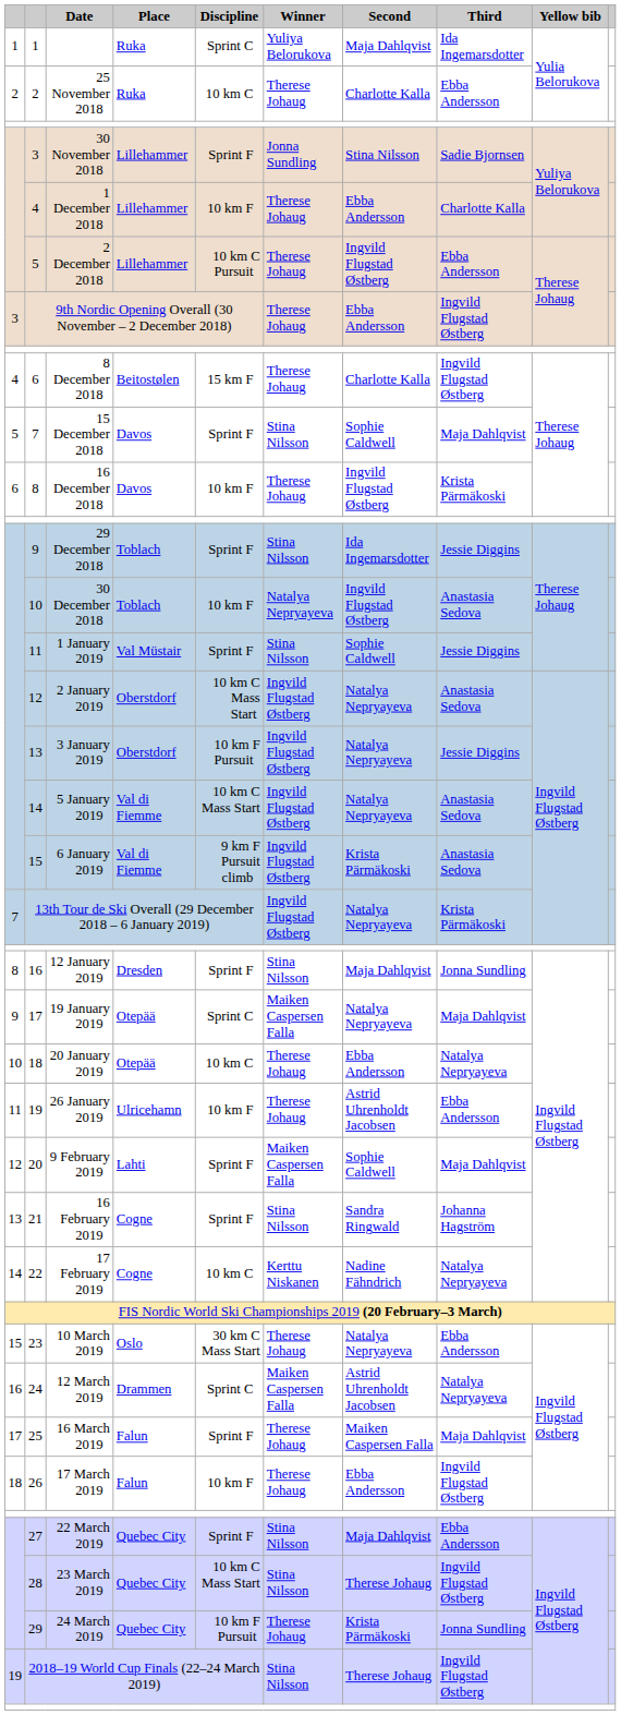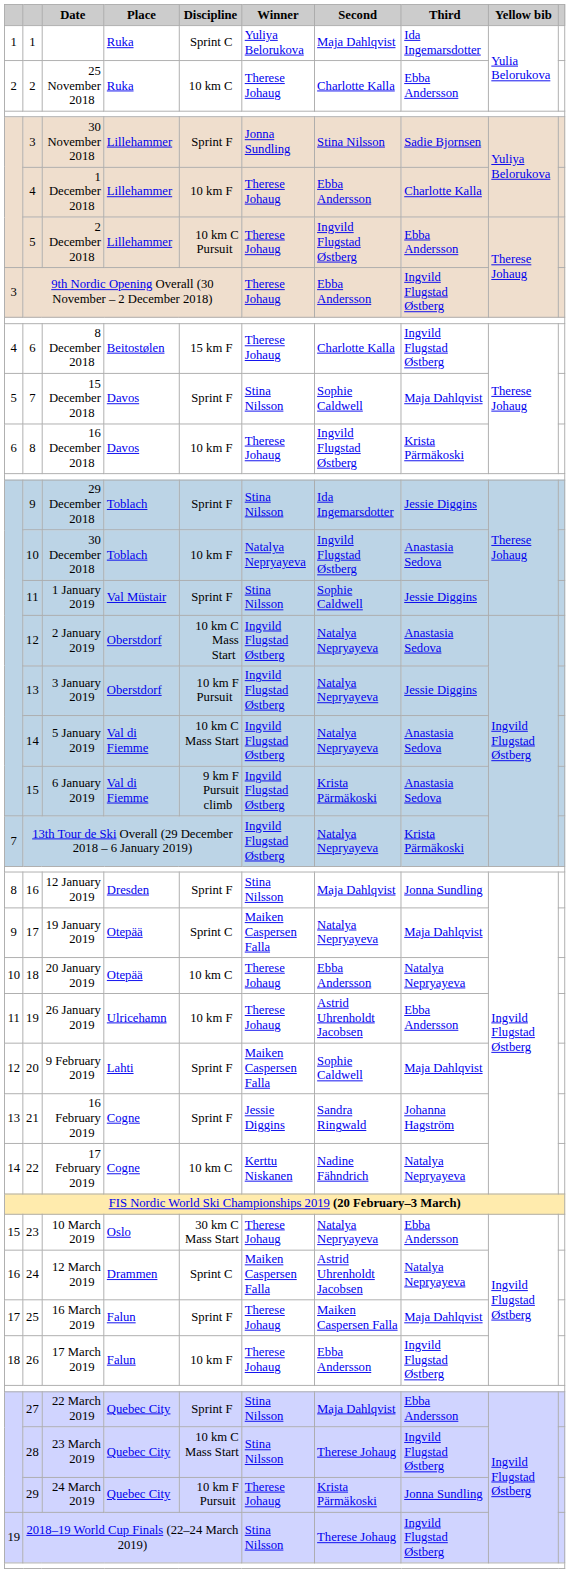 <table class="wikitable plainrowheaders" style="background:#fff; font-size:86%; line-height:16px; border:grey solid 1px; border-collapse:collapse;">
 <tr style="background:#ccc; text-align:center;">
 <th scope="col" style="background:#ccc; width=20 px;"></th>
 <th scope="col" style="background:#ccc; width=30 px;"></th>
 <th scope="col" style="background:#ccc; width:120px;">Date</th>
 <th scope="col" style="background:#ccc; width:160px;">Place</th>
 <th scope="col" style="background:#ccc; width:130px;">Discipline</th>
 <th scope="col" style="background:#ccc; width:185px;">Winner</th>
 <th scope="col" style="background:#ccc; width:185px;">Second</th>
 <th scope="col" style="background:#ccc; width:185px;">Third</th>
 <th scope="col" style="background:#ccc; width:180px;">Yellow bib</th>
 <th scope="col" style="background:#ccc; width:10px;"></th>
 </tr>
 <tr>
 <td align=center>1</td>
 <td align=center>1</td>
 <td align=right>  </td>
 <td> <a href='#'>Ruka</a></td>
 <td align=right>Sprint C  </td>
 <td> <a href='#'>Yuliya Belorukova</a></td>
 <td> <a href='#'>Maja Dahlqvist</a></td>
 <td> <a href='#'>Ida Ingemarsdotter</a></td>
 <td rowspan=2> <a href='#'>Yulia Belorukova</a></td>
 <td></td>
 </tr>
 <tr>
 <td align=center>2</td>
 <td align=center>2</td>
 <td align=right>25 November 2018  </td>
 <td> <a href='#'>Ruka</a></td>
 <td align=right>10 km C  </td>
 <td> <a href='#'>Therese Johaug</a></td>
 <td> <a href='#'>Charlotte Kalla</a></td>
 <td> <a href='#'>Ebba Andersson</a></td>
 <td></td>
 </tr>
 <tr>
 <td colspan=10></td>
 </tr>
 <tr bgcolor=#EFDECD>
 <td rowspan=3></td>
 <td align=center>3</td>
 <td align=right>30 November 2018  </td>
 <td> <a href='#'>Lillehammer</a></td>
 <td align=right>Sprint F  </td>
 <td> <a href='#'>Jonna Sundling</a></td>
 <td> <a href='#'>Stina Nilsson</a></td>
 <td> <a href='#'>Sadie Bjornsen</a></td>
 <td rowspan=2> <a href='#'>Yuliya Belorukova</a></td>
 <td></td>
 </tr>
 <tr bgcolor=#EFDECD>
 <td align=center>4</td>
 <td align=right>1 December 2018  </td>
 <td> <a href='#'>Lillehammer</a></td>
 <td align=right>10 km F  </td>
 <td> <a href='#'>Therese Johaug</a></td>
 <td> <a href='#'>Ebba Andersson</a></td>
 <td> <a href='#'>Charlotte Kalla</a></td>
 <td></td>
 </tr>
 <tr bgcolor=#EFDECD>
 <td align=center>5</td>
 <td align=right>2 December 2018  </td>
 <td> <a href='#'>Lillehammer</a></td>
 <td align=right>10 km C Pursuit  </td>
 <td> <a href='#'>Therese Johaug</a></td>
 <td> <a href='#'>Ingvild Flugstad Østberg</a></td>
 <td> <a href='#'>Ebba Andersson</a></td>
 <td rowspan=2> <a href='#'>Therese Johaug</a></td>
 <td></td>
 </tr>
 <tr bgcolor=#EFDECD>
 <td align=center>3</td>
 <td colspan=4 align=center><a href='#'>9th Nordic Opening</a> Overall (30 November – 2 December 2018)</td>
 <td> <a href='#'>Therese Johaug</a></td>
 <td> <a href='#'>Ebba Andersson</a></td>
 <td> <a href='#'>Ingvild Flugstad Østberg</a></td>
 <td></td>
 </tr>
 <tr>
 <td colspan=10></td>
 </tr>
 <tr>
 <td align=center>4</td>
 <td align=center>6</td>
 <td align=right>8 December 2018  </td>
 <td> <a href='#'>Beitostølen</a></td>
 <td align=right>15 km F  </td>
 <td> <a href='#'>Therese Johaug</a></td>
 <td> <a href='#'>Charlotte Kalla</a></td>
 <td> <a href='#'>Ingvild Flugstad Østberg</a></td>
 <td rowspan=3> <a href='#'>Therese Johaug</a></td>
 <td></td>
 </tr>
 <tr>
 <td align=center>5</td>
 <td align=center>7</td>
 <td align=right>15 December 2018  </td>
 <td> <a href='#'>Davos</a></td>
 <td align=right>Sprint F  </td>
 <td> <a href='#'>Stina Nilsson</a></td>
 <td> <a href='#'>Sophie Caldwell</a></td>
 <td> <a href='#'>Maja Dahlqvist</a></td>
 <td></td>
 </tr>
 <tr>
 <td align=center>6</td>
 <td align=center>8</td>
 <td align=right>16 December 2018  </td>
 <td> <a href='#'>Davos</a></td>
 <td align=right>10 km F  </td>
 <td> <a href='#'>Therese Johaug</a></td>
 <td> <a href='#'>Ingvild Flugstad Østberg</a></td>
 <td> <a href='#'>Krista Pärmäkoski</a></td>
 <td></td>
 </tr>
 <tr>
 <td colspan=10></td>
 </tr>
 <tr bgcolor=#BCD4E6>
 <td rowspan=7></td>
 <td align=center>9</td>
 <td align=right>29 December 2018  </td>
 <td> <a href='#'>Toblach</a></td>
 <td align=right>Sprint F  </td>
 <td> <a href='#'>Stina Nilsson</a></td>
 <td> <a href='#'>Ida Ingemarsdotter</a></td>
 <td> <a href='#'>Jessie Diggins</a></td>
 <td rowspan=3> <a href='#'>Therese Johaug</a></td>
 <td></td>
 </tr>
 <tr bgcolor=#BCD4E6>
 <td align=center>10</td>
 <td align=right>30 December 2018  </td>
 <td> <a href='#'>Toblach</a></td>
 <td align=right>10 km F  </td>
 <td> <a href='#'>Natalya Nepryayeva</a></td>
 <td> <a href='#'>Ingvild Flugstad Østberg</a></td>
 <td> <a href='#'>Anastasia Sedova</a></td>
 <td></td>
 </tr>
 <tr bgcolor=#BCD4E6>
 <td align=center>11</td>
 <td align=right>1 January 2019  </td>
 <td> <a href='#'>Val Müstair</a></td>
 <td align=right>Sprint F  </td>
 <td> <a href='#'>Stina Nilsson</a></td>
 <td> <a href='#'>Sophie Caldwell</a></td>
 <td> <a href='#'>Jessie Diggins</a></td>
 <td></td>
 </tr>
 <tr bgcolor=#BCD4E6>
 <td align=center>12</td>
 <td align=right>2 January 2019  </td>
 <td> <a href='#'>Oberstdorf</a></td>
 <td align=right>10 km C Mass Start </td>
 <td> <a href='#'>Ingvild Flugstad Østberg</a></td>
 <td> <a href='#'>Natalya Nepryayeva</a></td>
 <td> <a href='#'>Anastasia Sedova</a></td>
 <td rowspan=5> <a href='#'>Ingvild Flugstad Østberg</a></td>
 <td></td>
 </tr>
 <tr bgcolor=#BCD4E6>
 <td align=center>13</td>
 <td align=right>3 January 2019  </td>
 <td> <a href='#'>Oberstdorf</a></td>
 <td align=right>10 km F Pursuit  </td>
 <td> <a href='#'>Ingvild Flugstad Østberg</a></td>
 <td> <a href='#'>Natalya Nepryayeva</a></td>
 <td> <a href='#'>Jessie Diggins</a></td>
 <td></td>
 </tr>
 <tr bgcolor=#BCD4E6>
 <td align=center>14</td>
 <td align=right>5 January 2019  </td>
 <td> <a href='#'>Val di Fiemme</a></td>
 <td align=right>10 km C Mass Start  </td>
 <td> <a href='#'>Ingvild Flugstad Østberg</a></td>
 <td> <a href='#'>Natalya Nepryayeva</a></td>
 <td> <a href='#'>Anastasia Sedova</a></td>
 <td></td>
 </tr>
 <tr bgcolor=#BCD4E6>
 <td align=center>15</td>
 <td align=right>6 January 2019  </td>
 <td> <a href='#'>Val di Fiemme</a></td>
 <td align=right>9 km F Pursuit climb  </td>
 <td> <a href='#'>Ingvild Flugstad Østberg</a></td>
 <td> <a href='#'>Krista Pärmäkoski</a></td>
 <td> <a href='#'>Anastasia Sedova</a></td>
 <td></td>
 </tr>
 <tr bgcolor=#BCD4E6>
 <td align=center>7</td>
 <td colspan=4 align=center><a href='#'>13th Tour de Ski</a> Overall (29 December 2018 – 6 January 2019)</td>
 <td> <a href='#'>Ingvild Flugstad Østberg</a></td>
 <td> <a href='#'>Natalya Nepryayeva</a></td>
 <td> <a href='#'>Krista Pärmäkoski</a></td>
 <td></td>
 </tr>
 <tr>
 <td colspan=10></td>
 </tr>
 <tr>
 <td align=center>8</td>
 <td align=center>16</td>
 <td align=right>12 January 2019  </td>
 <td> <a href='#'>Dresden</a></td>
 <td align=right>Sprint F  </td>
 <td> <a href='#'>Stina Nilsson</a></td>
 <td> <a href='#'>Maja Dahlqvist</a></td>
 <td> <a href='#'>Jonna Sundling</a></td>
 <td rowspan=7> <a href='#'>Ingvild Flugstad Østberg</a></td>
 <td></td>
 </tr>
 <tr>
 <td align=center>9</td>
 <td align=center>17</td>
 <td align=right>19 January 2019  </td>
 <td> <a href='#'>Otepää</a></td>
 <td align=right>Sprint C  </td>
 <td> <a href='#'>Maiken Caspersen Falla</a></td>
 <td> <a href='#'>Natalya Nepryayeva</a></td>
 <td> <a href='#'>Maja Dahlqvist</a></td>
 <td></td>
 </tr>
 <tr>
 <td align=center>10</td>
 <td align=center>18</td>
 <td align=right>20 January 2019  </td>
 <td> <a href='#'>Otepää</a></td>
 <td align=right>10 km C  </td>
 <td> <a href='#'>Therese Johaug</a></td>
 <td> <a href='#'>Ebba Andersson</a></td>
 <td> <a href='#'>Natalya Nepryayeva</a></td>
 <td></td>
 </tr>
 <tr>
 <td align=center>11</td>
 <td align=center>19</td>
 <td align=right>26 January 2019  </td>
 <td> <a href='#'>Ulricehamn</a></td>
 <td align=right>10 km F  </td>
 <td> <a href='#'>Therese Johaug</a></td>
 <td> <a href='#'>Astrid Uhrenholdt Jacobsen</a></td>
 <td> <a href='#'>Ebba Andersson</a></td>
 <td></td>
 </tr>
 <tr>
 <td align=center>12</td>
 <td align=center>20</td>
 <td align=right>9 February 2019  </td>
 <td> <a href='#'>Lahti</a></td>
 <td align=right>Sprint F  </td>
 <td> <a href='#'>Maiken Caspersen Falla</a></td>
 <td> <a href='#'>Sophie Caldwell</a></td>
 <td> <a href='#'>Maja Dahlqvist</a></td>
 <td></td>
 </tr>
 <tr>
 <td align=center>13</td>
 <td align=center>21</td>
 <td align=right>16 February 2019  </td>
 <td> <a href='#'>Cogne</a></td>
 <td align=right>Sprint F  </td>
-<td> <a href='#'>Stina Nilsson</a></td>
+<td> <a href='#'>Jessie Diggins</a></td>
 <td> <a href='#'>Sandra Ringwald</a></td>
 <td> <a href='#'>Johanna Hagström</a></td>
 <td></td>
 </tr>
 <tr>
 <td align=center>14</td>
 <td align=center>22</td>
 <td align=right>17 February 2019  </td>
 <td> <a href='#'>Cogne</a></td>
 <td align=right>10 km C  </td>
 <td> <a href='#'>Kerttu Niskanen</a></td>
 <td> <a href='#'>Nadine Fähndrich</a></td>
 <td> <a href='#'>Natalya Nepryayeva</a></td>
 <td></td>
 </tr>
 <tr style="background:#FFEBAD">
 <td colspan=11 align=center><a href='#'>FIS Nordic World Ski Championships 2019</a> <strong>(20 February–3 March)</strong></td>
 </tr>
 <tr>
 <td align=center>15</td>
 <td align=center>23</td>
 <td align=right>10 March 2019  </td>
 <td> <a href='#'>Oslo</a></td>
 <td align=right>30 km C Mass Start</td>
 <td> <a href='#'>Therese Johaug</a></td>
 <td> <a href='#'>Natalya Nepryayeva</a></td>
 <td> <a href='#'>Ebba Andersson</a></td>
 <td rowspan=4> <a href='#'>Ingvild Flugstad Østberg</a></td>
 <td></td>
 </tr>
 <tr>
 <td align=center>16</td>
 <td align=center>24</td>
 <td align=right>12 March 2019  </td>
 <td> <a href='#'>Drammen</a></td>
 <td align=right>Sprint C  </td>
 <td> <a href='#'>Maiken Caspersen Falla</a></td>
 <td> <a href='#'>Astrid Uhrenholdt Jacobsen</a></td>
 <td> <a href='#'>Natalya Nepryayeva</a></td>
 <td></td>
 </tr>
 <tr>
 <td align=center>17</td>
 <td align=center>25</td>
 <td align=right>16 March 2019  </td>
 <td> <a href='#'>Falun</a></td>
 <td align=right>Sprint F  </td>
 <td> <a href='#'>Therese Johaug</a></td>
 <td> <a href='#'>Maiken Caspersen Falla</a></td>
 <td> <a href='#'>Maja Dahlqvist</a></td>
 <td></td>
 </tr>
 <tr>
 <td align=center>18</td>
 <td align=center>26</td>
 <td align=right>17 March 2019  </td>
 <td> <a href='#'>Falun</a></td>
 <td align=right>10 km F  </td>
 <td> <a href='#'>Therese Johaug</a></td>
 <td> <a href='#'>Ebba Andersson</a></td>
 <td> <a href='#'>Ingvild Flugstad Østberg</a></td>
 <td></td>
 </tr>
 <tr>
 <td colspan=10></td>
 </tr>
 <tr bgcolor=#D0D4FF>
 <td rowspan=3></td>
 <td align=center>27</td>
 <td align=right>22 March 2019  </td>
 <td> <a href='#'>Quebec City</a></td>
 <td align=right>Sprint F  </td>
 <td> <a href='#'>Stina Nilsson</a></td>
 <td> <a href='#'>Maja Dahlqvist</a></td>
 <td> <a href='#'>Ebba Andersson</a></td>
 <td rowspan=4> <a href='#'>Ingvild Flugstad Østberg</a></td>
 <td></td>
 </tr>
 <tr bgcolor=#D0D4FF>
 <td align=center>28</td>
 <td align=right>23 March 2019  </td>
 <td> <a href='#'>Quebec City</a></td>
 <td align=right>10 km C Mass Start  </td>
 <td> <a href='#'>Stina Nilsson</a></td>
 <td> <a href='#'>Therese Johaug</a></td>
 <td> <a href='#'>Ingvild Flugstad Østberg</a></td>
 <td></td>
 </tr>
 <tr bgcolor=#D0D4FF>
 <td align=center>29</td>
 <td align=right>24 March 2019  </td>
 <td> <a href='#'>Quebec City</a></td>
 <td align=right>10 km F Pursuit </td>
 <td> <a href='#'>Therese Johaug</a></td>
 <td> <a href='#'>Krista Pärmäkoski</a></td>
 <td> <a href='#'>Jonna Sundling</a></td>
 <td></td>
 </tr>
 <tr style="background-color: #D0D4FF;">
 <td align=center>19</td>
 <td colspan=4 align=center><a href='#'>2018–19 World Cup Finals</a> (22–24 March 2019)</td>
 <td> <a href='#'>Stina Nilsson</a></td>
 <td> <a href='#'>Therese Johaug</a></td>
 <td> <a href='#'>Ingvild Flugstad Østberg</a></td>
 <td></td>
 </tr>
 <tr>
 <td colspan=10></td>
 </tr>
 </table>
